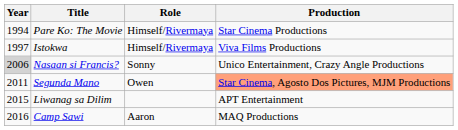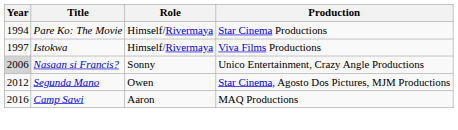 <table class="wikitable sortable">
 <tr>
 <th>Year</th>
 <th>Title</th>
 <th>Role</th>
 <th>Production</th>
 </tr>
 <tr>
 <td>1994</td>
 <td><em>Pare Ko: The Movie</em></td>
 <td>Himself/<a href='#'>Rivermaya</a></td>
 <td><a href='#'>Star Cinema</a> Productions</td>
 </tr>
 <tr>
 <td>1997</td>
 <td><em>Istokwa</em></td>
 <td>Himself/<a href='#'>Rivermaya</a></td>
 <td><a href='#'>Viva Films</a> Productions</td>
 </tr>
 <tr>
 <td style="background: lightgrey;">2006</td>
 <td><em><a href='#'>Nasaan si Francis?</a></em></td>
 <td>Sonny</td>
 <td>Unico Entertainment, Crazy Angle Productions</td>
 </tr>
 <tr>
-<td>2011</td>
+<td>2012</td>
 <td><em><a href='#'>Segunda Mano</a></em></td>
 <td>Owen</td>
-<td style="background: lightsalmon;"><a href='#'>Star Cinema</a>, Agosto Dos Pictures, MJM Productions</td>
-</tr>
-<tr>
-<td>2015</td>
-<td><em>Liwanag sa Dilim</em></td>
-<td></td>
-<td>APT Entertainment</td>
+<td><a href='#'>Star Cinema</a>, Agosto Dos Pictures, MJM Productions</td>
 </tr>
 <tr>
 <td>2016</td>
 <td><em><a href='#'>Camp Sawi</a></em></td>
 <td>Aaron</td>
 <td>MAQ Productions</td>
 </tr>
 </table>
